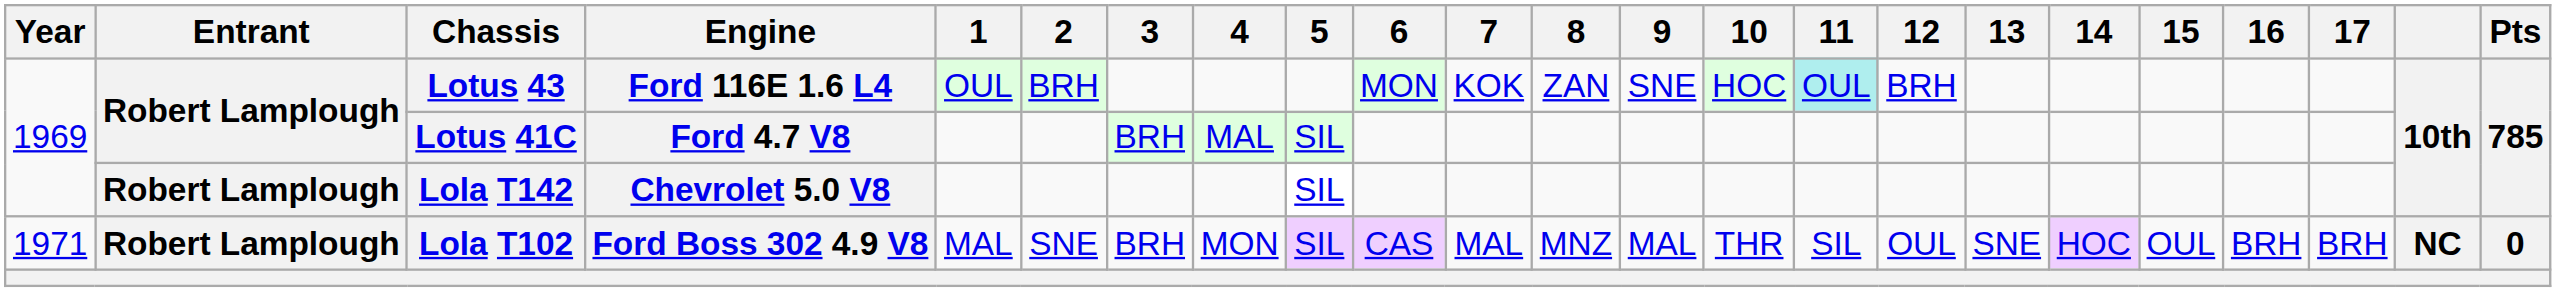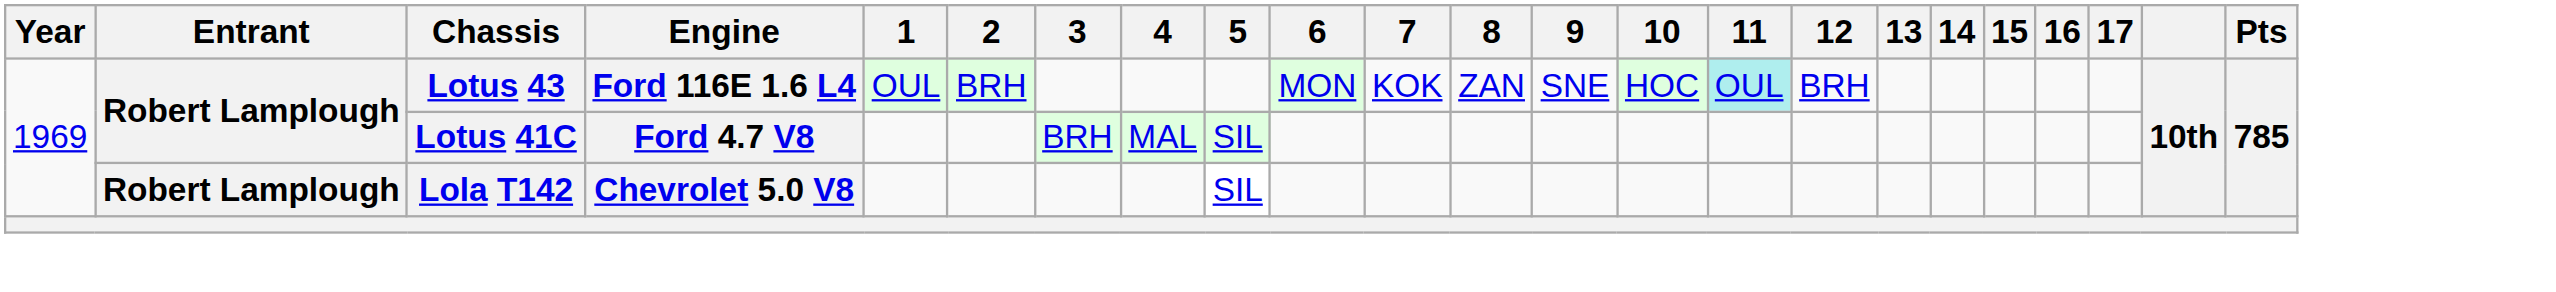 <table class="wikitable" style="text-align:center; font-size:90%">
 <tr>
 <th>Year</th>
 <th>Entrant</th>
 <th>Chassis</th>
 <th>Engine</th>
 <th>1</th>
 <th>2</th>
 <th>3</th>
 <th>4</th>
 <th>5</th>
 <th>6</th>
 <th>7</th>
 <th>8</th>
 <th>9</th>
 <th>10</th>
 <th>11</th>
 <th>12</th>
 <th>13</th>
 <th>14</th>
 <th>15</th>
 <th>16</th>
 <th>17</th>
 <th></th>
 <th>Pts</th>
 </tr>
 <tr>
 <td rowspan=3><a href='#'>1969</a></td>
 <th rowspan=2>Robert Lamplough</th>
 <th><a href='#'>Lotus</a> <a href='#'>43</a></th>
 <th><a href='#'>Ford</a> 116E 1.6 <a href='#'>L4</a></th>
 <td style="background:#DFFFDF;"><a href='#'>OUL</a><br></td>
 <td style="background:#DFFFDF;"><a href='#'>BRH</a><br></td>
 <td></td>
 <td></td>
 <td></td>
 <td style="background:#DFFFDF;"><a href='#'>MON</a><br></td>
 <td><a href='#'>KOK</a></td>
 <td><a href='#'>ZAN</a></td>
 <td><a href='#'>SNE</a></td>
 <td style="background:#DFFFDF;"><a href='#'>HOC</a><br></td>
 <td style="background: paleturquoise;"><a href='#'>OUL</a></td>
 <td><a href='#'>BRH</a></td>
 <td></td>
 <td></td>
 <td></td>
 <td></td>
 <td></td>
 <th rowspan=3>10th</th>
 <th rowspan=3>785</th>
 </tr>
 <tr>
 <th><a href='#'>Lotus</a> <a href='#'>41C</a></th>
 <th><a href='#'>Ford</a> 4.7 <a href='#'>V8</a></th>
 <td></td>
 <td></td>
 <td style="background:#DFFFDF;"><a href='#'>BRH</a><br></td>
 <td style="background:#DFFFDF;"><a href='#'>MAL</a><br></td>
 <td style="background:#DFFFDF;"><a href='#'>SIL</a><br></td>
 <td></td>
 <td></td>
 <td></td>
 <td></td>
 <td></td>
 <td></td>
 <td></td>
 <td></td>
 <td></td>
 <td></td>
 <td></td>
 <td></td>
 </tr>
 <tr>
 <th>Robert Lamplough</th>
 <th><a href='#'>Lola</a> <a href='#'>T142</a></th>
 <th><a href='#'>Chevrolet</a> 5.0 <a href='#'>V8</a></th>
 <td></td>
 <td></td>
 <td></td>
 <td></td>
 <td style="background:#FFFFFF;"><a href='#'>SIL</a><br></td>
 <td></td>
 <td></td>
 <td></td>
 <td></td>
 <td></td>
 <td></td>
 <td></td>
 <td></td>
 <td></td>
 <td></td>
 <td></td>
 <td></td>
 </tr>
 <tr>
-<td><a href='#'>1971</a></td>
-<th>Robert Lamplough</th>
-<th><a href='#'>Lola</a> <a href='#'>T102</a></th>
-<th><a href='#'>Ford Boss 302</a> 4.9 <a href='#'>V8</a></th>
-<td><a href='#'>MAL</a></td>
-<td><a href='#'>SNE</a></td>
-<td><a href='#'>BRH</a></td>
-<td><a href='#'>MON</a></td>
-<td style="background:#EFCFFF;"><a href='#'>SIL</a><br></td>
-<td style="background:#EFCFFF;"><a href='#'>CAS</a><br></td>
-<td><a href='#'>MAL</a></td>
-<td><a href='#'>MNZ</a></td>
-<td><a href='#'>MAL</a></td>
-<td><a href='#'>THR</a></td>
-<td><a href='#'>SIL</a></td>
-<td><a href='#'>OUL</a></td>
-<td><a href='#'>SNE</a></td>
-<td style="background:#EFCFFF;"><a href='#'>HOC</a><br></td>
-<td><a href='#'>OUL</a></td>
-<td><a href='#'>BRH</a></td>
-<td><a href='#'>BRH</a></td>
-<th>NC</th>
-<th>0</th>
-</tr>
-<tr>
 <th colspan="23"></th>
 </tr>
 </table>
